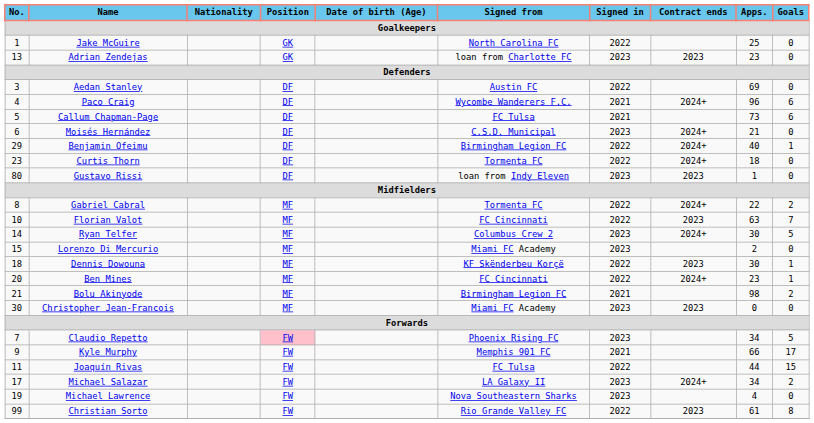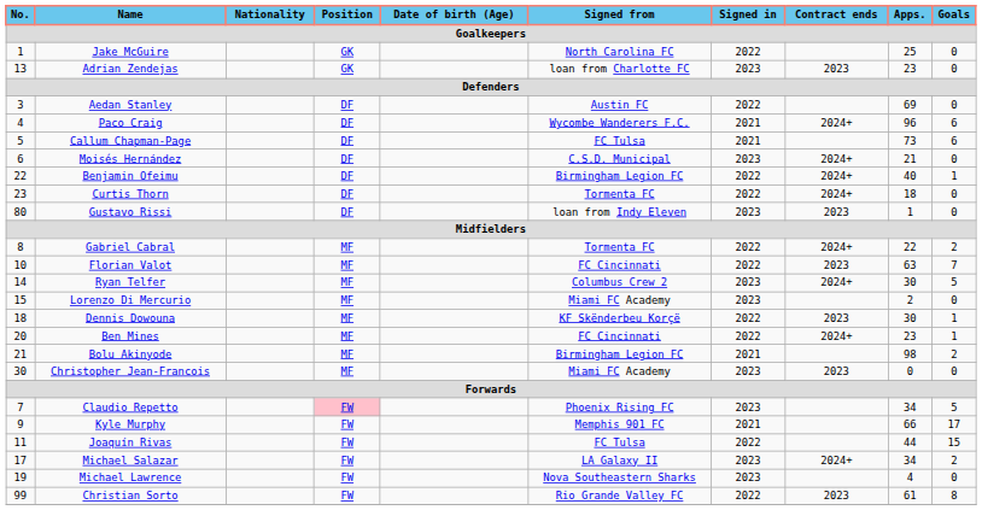 <table class="wikitable"  style="text-align:center; font-size:90%; width:85%;">
 <tr>
 <th style="background:#69C7ED; border:salmon 2px solid;">No.</th>
 <th style="background:#69C7ED; border:salmon 2px solid;">Name</th>
 <th style="background:#69C7ED; border:salmon 2px solid;">Nationality</th>
 <th style="background:#69C7ED; border:salmon 2px solid;">Position</th>
 <th style="background:#69C7ED; border:salmon 2px solid;">Date of birth (Age)</th>
 <th style="background:#69C7ED; border:salmon 2px solid;">Signed from</th>
 <th style="background:#69C7ED; border:salmon 2px solid;">Signed in</th>
 <th style="background:#69C7ED; border:salmon 2px solid;">Contract ends</th>
 <th style="background:#69C7ED; border:salmon 2px solid;">Apps.</th>
 <th style="background:#69C7ED; border:salmon 2px solid;">Goals</th>
 </tr>
 <tr>
 <th colspan="11"  style="background:#dcdcdc; text-align:center;">Goalkeepers</th>
 </tr>
 <tr>
 <td>1</td>
 <td><a href='#'>Jake McGuire</a></td>
 <td></td>
 <td><a href='#'>GK</a></td>
 <td></td>
 <td><a href='#'>North Carolina FC</a></td>
 <td>2022</td>
 <td></td>
 <td>25</td>
 <td>0</td>
 </tr>
 <tr>
 <td>13</td>
 <td><a href='#'>Adrian Zendejas</a></td>
 <td></td>
 <td><a href='#'>GK</a></td>
 <td></td>
 <td>loan from <a href='#'>Charlotte FC</a></td>
 <td>2023</td>
 <td>2023</td>
 <td>23</td>
 <td>0</td>
 </tr>
 <tr>
 <th colspan="11"  style="background:#dcdcdc; text-align:center;">Defenders</th>
 </tr>
 <tr>
 <td>3</td>
 <td><a href='#'>Aedan Stanley</a></td>
 <td></td>
 <td><a href='#'>DF</a></td>
 <td></td>
 <td><a href='#'>Austin FC</a></td>
 <td>2022</td>
 <td></td>
 <td>69</td>
 <td>0</td>
 </tr>
 <tr>
 <td>4</td>
 <td><a href='#'>Paco Craig</a></td>
 <td></td>
 <td><a href='#'>DF</a></td>
 <td></td>
 <td> <a href='#'>Wycombe Wanderers F.C.</a></td>
 <td>2021</td>
 <td>2024+</td>
 <td>96</td>
 <td>6</td>
 </tr>
 <tr>
 <td>5</td>
 <td><a href='#'>Callum Chapman-Page</a></td>
 <td></td>
 <td><a href='#'>DF</a></td>
 <td></td>
 <td><a href='#'>FC Tulsa</a></td>
 <td>2021</td>
 <td></td>
 <td>73</td>
 <td>6</td>
 </tr>
 <tr>
 <td>6</td>
 <td><a href='#'>Moisés Hernández</a></td>
 <td></td>
 <td><a href='#'>DF</a></td>
 <td></td>
 <td> <a href='#'>C.S.D. Municipal</a></td>
 <td>2023</td>
 <td>2024+</td>
 <td>21</td>
 <td>0</td>
 </tr>
 <tr>
-<td>29</td>
+<td>22</td>
 <td><a href='#'>Benjamin Ofeimu</a></td>
 <td></td>
 <td><a href='#'>DF</a></td>
 <td></td>
 <td><a href='#'>Birmingham Legion FC</a></td>
 <td>2022</td>
 <td>2024+</td>
 <td>40</td>
 <td>1</td>
 </tr>
 <tr>
 <td>23</td>
 <td><a href='#'>Curtis Thorn</a></td>
 <td></td>
 <td><a href='#'>DF</a></td>
 <td></td>
 <td><a href='#'>Tormenta FC</a></td>
 <td>2022</td>
 <td>2024+</td>
 <td>18</td>
 <td>0</td>
 </tr>
 <tr>
 <td>80</td>
 <td><a href='#'>Gustavo Rissi</a></td>
 <td></td>
 <td><a href='#'>DF</a></td>
 <td></td>
 <td>loan from <a href='#'>Indy Eleven</a></td>
 <td>2023</td>
 <td>2023</td>
 <td>1</td>
 <td>0</td>
 </tr>
 <tr>
 <th colspan="11"  style="background:#dcdcdc; text-align:center;">Midfielders</th>
 </tr>
 <tr>
 <td>8</td>
 <td><a href='#'>Gabriel Cabral</a></td>
 <td></td>
 <td><a href='#'>MF</a></td>
 <td></td>
 <td><a href='#'>Tormenta FC</a></td>
 <td>2022</td>
 <td>2024+</td>
 <td>22</td>
 <td>2</td>
 </tr>
 <tr>
 <td>10</td>
 <td><a href='#'>Florian Valot</a></td>
 <td></td>
 <td><a href='#'>MF</a></td>
 <td></td>
 <td><a href='#'>FC Cincinnati</a></td>
 <td>2022</td>
 <td>2023</td>
 <td>63</td>
 <td>7</td>
 </tr>
 <tr>
 <td>14</td>
 <td><a href='#'>Ryan Telfer</a></td>
 <td></td>
 <td><a href='#'>MF</a></td>
 <td></td>
 <td><a href='#'>Columbus Crew 2</a></td>
 <td>2023</td>
 <td>2024+</td>
 <td>30</td>
 <td>5</td>
 </tr>
 <tr>
 <td>15</td>
 <td><a href='#'>Lorenzo Di Mercurio</a></td>
 <td></td>
 <td><a href='#'>MF</a></td>
 <td></td>
 <td><a href='#'>Miami FC</a> Academy</td>
 <td>2023</td>
 <td></td>
 <td>2</td>
 <td>0</td>
 </tr>
 <tr>
 <td>18</td>
 <td><a href='#'>Dennis Dowouna</a></td>
 <td></td>
 <td><a href='#'>MF</a></td>
 <td></td>
 <td> <a href='#'>KF Skënderbeu Korçë</a></td>
 <td>2022</td>
 <td>2023</td>
 <td>30</td>
 <td>1</td>
 </tr>
 <tr>
 <td>20</td>
 <td><a href='#'>Ben Mines</a></td>
 <td></td>
 <td><a href='#'>MF</a></td>
 <td></td>
 <td><a href='#'>FC Cincinnati</a></td>
 <td>2022</td>
 <td>2024+</td>
 <td>23</td>
 <td>1</td>
 </tr>
 <tr>
 <td>21</td>
 <td><a href='#'>Bolu Akinyode</a></td>
 <td></td>
 <td><a href='#'>MF</a></td>
 <td></td>
 <td><a href='#'>Birmingham Legion FC</a></td>
 <td>2021</td>
 <td></td>
 <td>98</td>
 <td>2</td>
 </tr>
 <tr>
 <td>30</td>
 <td><a href='#'>Christopher Jean-Francois</a></td>
 <td></td>
 <td><a href='#'>MF</a></td>
 <td></td>
 <td><a href='#'>Miami FC</a> Academy</td>
 <td>2023</td>
 <td>2023</td>
 <td>0</td>
 <td>0</td>
 </tr>
 <tr>
 <th colspan="11"  style="background:#dcdcdc; text-align:center;">Forwards</th>
 </tr>
 <tr>
 <td>7</td>
 <td><a href='#'>Claudio Repetto</a></td>
 <td></td>
 <td style="background: pink;"><a href='#'>FW</a></td>
 <td></td>
 <td><a href='#'>Phoenix Rising FC</a></td>
 <td>2023</td>
 <td></td>
 <td>34</td>
 <td>5</td>
 </tr>
 <tr>
 <td>9</td>
 <td><a href='#'>Kyle Murphy</a></td>
 <td></td>
 <td><a href='#'>FW</a></td>
 <td></td>
 <td><a href='#'>Memphis 901 FC</a></td>
 <td>2021</td>
 <td></td>
 <td>66</td>
 <td>17</td>
 </tr>
 <tr>
 <td>11</td>
 <td><a href='#'>Joaquín Rivas</a></td>
 <td></td>
 <td><a href='#'>FW</a></td>
 <td></td>
 <td><a href='#'>FC Tulsa</a></td>
 <td>2022</td>
 <td></td>
 <td>44</td>
 <td>15</td>
 </tr>
 <tr>
 <td>17</td>
 <td><a href='#'>Michael Salazar</a></td>
 <td></td>
 <td><a href='#'>FW</a></td>
 <td></td>
 <td><a href='#'>LA Galaxy II</a></td>
 <td>2023</td>
 <td>2024+</td>
 <td>34</td>
 <td>2</td>
 </tr>
 <tr>
 <td>19</td>
 <td><a href='#'>Michael Lawrence</a></td>
 <td></td>
 <td><a href='#'>FW</a></td>
 <td></td>
 <td><a href='#'>Nova Southeastern Sharks</a></td>
 <td>2023</td>
 <td></td>
 <td>4</td>
 <td>0</td>
 </tr>
 <tr>
 <td>99</td>
 <td><a href='#'>Christian Sorto</a></td>
 <td></td>
 <td><a href='#'>FW</a></td>
 <td></td>
 <td><a href='#'>Rio Grande Valley FC</a></td>
 <td>2022</td>
 <td>2023</td>
 <td>61</td>
 <td>8</td>
 </tr>
 <tr>
 </tr>
 </table>
